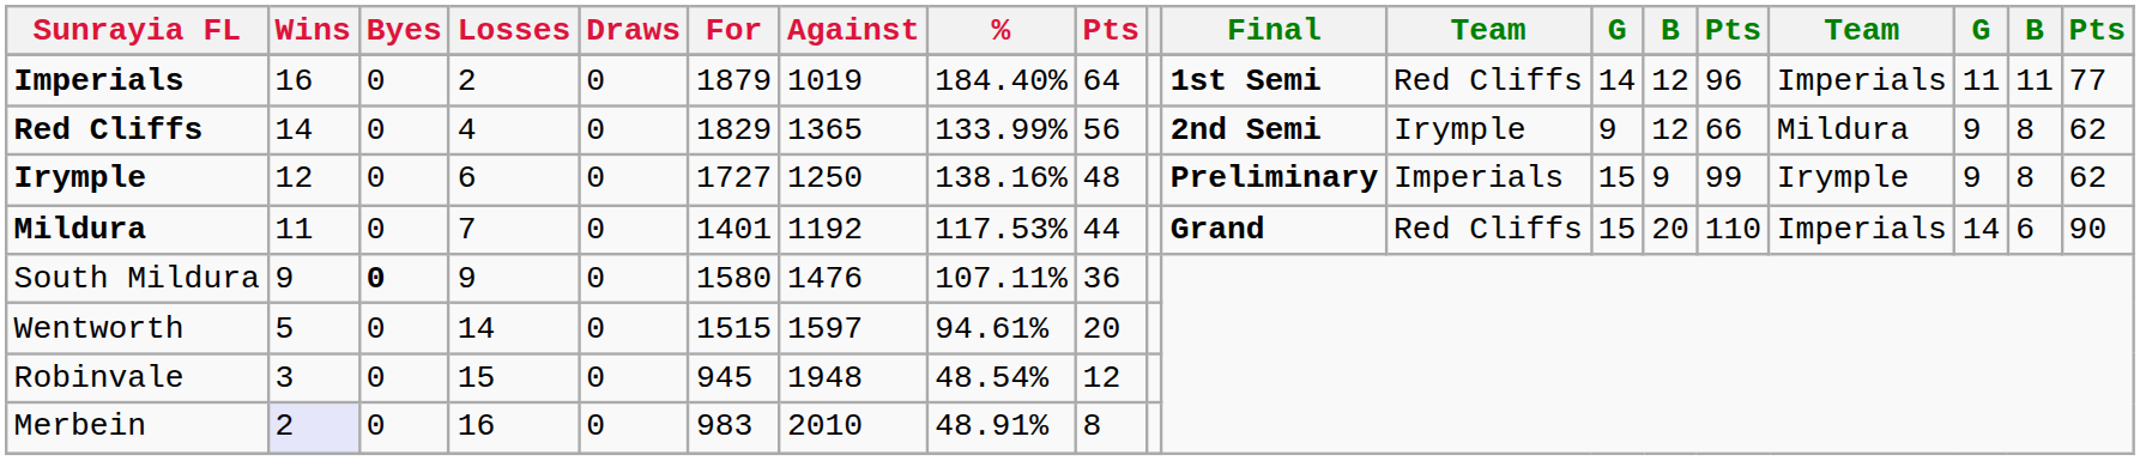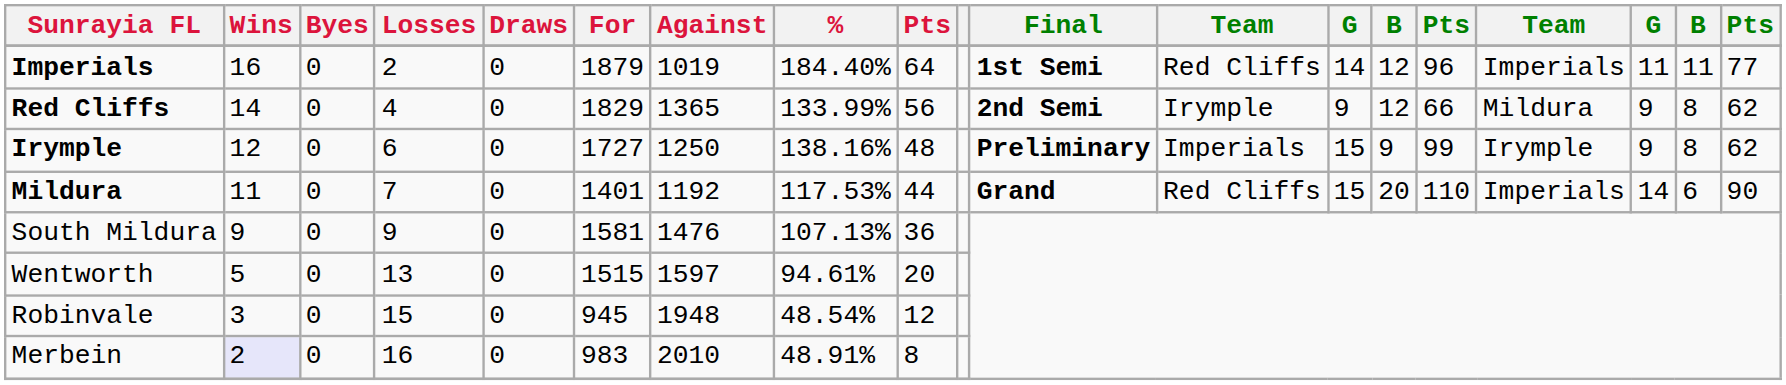 <table style="font-size: 85%; text-align: left;" class="wikitable">
 <tr>
 <th style="color:crimson">Sunrayia FL</th>
 <th style="color:crimson">Wins</th>
 <th style="color:crimson">Byes</th>
 <th style="color:crimson">Losses</th>
 <th style="color:crimson">Draws</th>
 <th style="color:crimson">For</th>
 <th style="color:crimson">Against</th>
 <th style="color:crimson">%</th>
 <th style="color:crimson">Pts</th>
 <th></th>
 <th style="color:green">Final</th>
 <th style="color:green">Team</th>
 <th style="color:green">G</th>
 <th style="color:green">B</th>
 <th style="color:green">Pts</th>
 <th style="color:green">Team</th>
 <th style="color:green">G</th>
 <th style="color:green">B</th>
 <th style="color:green">Pts</th>
 </tr>
 <tr>
 </tr>
 <tr>
 </tr>
 <tr>
 <td><strong>	Imperials	</strong></td>
 <td>16</td>
 <td>0</td>
 <td>2</td>
 <td>0</td>
 <td>1879</td>
 <td>1019</td>
 <td>184.40%</td>
 <td>64</td>
 <td></td>
 <td><strong>1st Semi</strong></td>
 <td>Red Cliffs</td>
 <td>14</td>
 <td>12</td>
 <td>96</td>
 <td>Imperials</td>
 <td>11</td>
 <td>11</td>
 <td>77</td>
 </tr>
 <tr>
 <td><strong>	Red Cliffs	</strong></td>
 <td>14</td>
 <td>0</td>
 <td>4</td>
 <td>0</td>
 <td>1829</td>
 <td>1365</td>
 <td>133.99%</td>
 <td>56</td>
 <td></td>
 <td><strong>2nd Semi</strong></td>
 <td>Irymple</td>
 <td>9</td>
 <td>12</td>
 <td>66</td>
 <td>Mildura</td>
 <td>9</td>
 <td>8</td>
 <td>62</td>
 </tr>
 <tr ||>
 <td><strong>	Irymple	</strong></td>
 <td>12</td>
 <td>0</td>
 <td>6</td>
 <td>0</td>
 <td>1727</td>
 <td>1250</td>
 <td>138.16%</td>
 <td>48</td>
 <td></td>
 <td><strong>Preliminary</strong></td>
 <td>Imperials</td>
 <td>15</td>
 <td>9</td>
 <td>99</td>
 <td>Irymple</td>
 <td>9</td>
 <td>8</td>
 <td>62</td>
 </tr>
 <tr>
 <td><strong>	Mildura	</strong></td>
 <td>11</td>
 <td>0</td>
 <td>7</td>
 <td>0</td>
 <td>1401</td>
 <td>1192</td>
 <td>117.53%</td>
 <td>44</td>
 <td></td>
 <td><strong>Grand</strong></td>
 <td>Red Cliffs</td>
 <td>15</td>
 <td>20</td>
 <td>110</td>
 <td>Imperials</td>
 <td>14</td>
 <td>6</td>
 <td>90</td>
 </tr>
 <tr>
 <td>South Mildura</td>
 <td>9</td>
-<td><strong>0</strong></td>
+<td>0</td>
 <td>9</td>
 <td>0</td>
-<td>1580</td>
+<td>1581</td>
 <td>1476</td>
-<td>107.11%</td>
+<td>107.13%</td>
 <td>36</td>
 <td></td>
 </tr>
 <tr>
 <td>Wentworth</td>
 <td>5</td>
 <td>0</td>
-<td>14</td>
+<td>13</td>
 <td>0</td>
 <td>1515</td>
 <td>1597</td>
 <td>94.61%</td>
 <td>20</td>
 <td></td>
 </tr>
 <tr>
 <td>Robinvale</td>
 <td>3</td>
 <td>0</td>
 <td>15</td>
 <td>0</td>
 <td>945</td>
 <td>1948</td>
 <td>48.54%</td>
 <td>12</td>
 <td></td>
 </tr>
 <tr>
 <td>Merbein</td>
 <td style="background: lavender;">2</td>
 <td>0</td>
 <td>16</td>
 <td>0</td>
 <td>983</td>
 <td>2010</td>
 <td>48.91%</td>
 <td>8</td>
 <td></td>
 </tr>
 <tr>
 </tr>
 </table>
